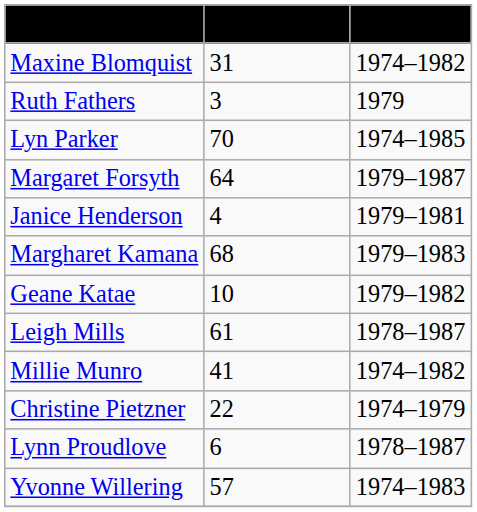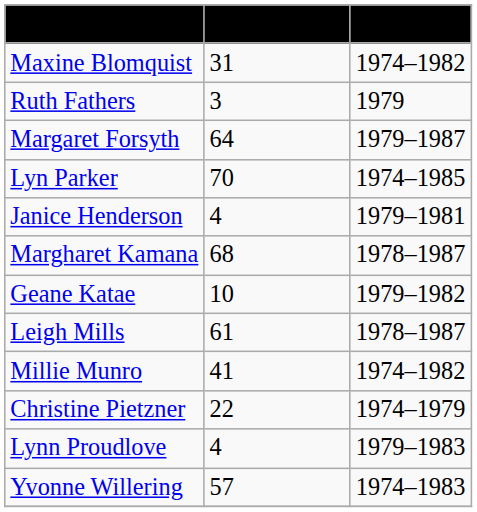 <table class="wikitable collapsible" border="1">
 <tr>
 <th style="background:black;"><span>Player</span></th>
 <th style="background:black;"><span>Appearances</span></th>
 <th style="background:black;"><span>Years</span></th>
 </tr>
 <tr>
 <td><a href='#'>Maxine Blomquist</a></td>
 <td>31</td>
 <td>1974–1982</td>
 </tr>
 <tr>
 <td><a href='#'>Ruth Fathers</a></td>
 <td>3</td>
 <td>1979</td>
 </tr>
 <tr>
+<td><a href='#'>Margaret Forsyth</a></td>
+<td>64</td>
+<td>1979–1987</td>
+</tr>
+<tr>
 <td><a href='#'>Lyn Parker</a></td>
 <td>70</td>
 <td>1974–1985</td>
-</tr>
-<tr>
-<td><a href='#'>Margaret Forsyth</a></td>
-<td>64</td>
-<td>1979–1987</td>
 </tr>
 <tr>
 <td><a href='#'>Janice Henderson</a></td>
 <td>4</td>
 <td>1979–1981</td>
 </tr>
 <tr>
 <td><a href='#'>Margharet Kamana</a></td>
 <td>68</td>
-<td>1979–1983</td>
+<td>1978–1987</td>
 </tr>
 <tr>
 <td><a href='#'>Geane Katae</a></td>
 <td>10</td>
 <td>1979–1982</td>
 </tr>
 <tr>
 <td><a href='#'>Leigh Mills</a></td>
 <td>61</td>
 <td>1978–1987</td>
 </tr>
 <tr>
 <td><a href='#'>Millie Munro</a></td>
 <td>41</td>
 <td>1974–1982</td>
 </tr>
 <tr>
 <td><a href='#'>Christine Pietzner</a></td>
 <td>22</td>
 <td>1974–1979</td>
 </tr>
 <tr>
 <td><a href='#'>Lynn Proudlove</a></td>
-<td>6</td>
-<td>1978–1987</td>
+<td>4</td>
+<td>1979–1983</td>
 </tr>
 <tr>
 <td><a href='#'>Yvonne Willering</a></td>
 <td>57</td>
 <td>1974–1983</td>
 </tr>
 <tr>
 </tr>
 </table>
